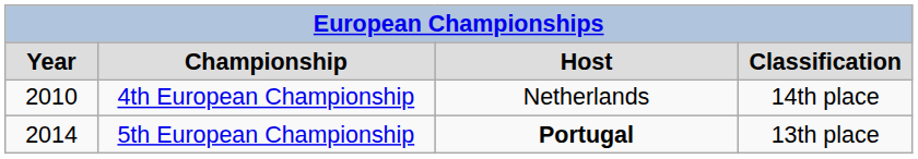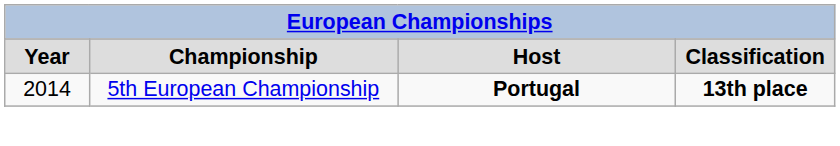 <table class="wikitable" style=font-size:90%>
 <tr align=center style="background:#B0C4DE;">
 <td colspan=4><strong><a href='#'>European Championships</a></strong></td>
 </tr>
 <tr align=center bgcolor="#dddddd">
 <td width=50><strong>Year</strong></td>
 <td width=200><strong>Championship</strong></td>
 <td width=180><strong>Host</strong></td>
 <td width=100><strong>Classification</strong></td>
 </tr>
 <tr align=center>
-<td>2010</td>
-<td><a href='#'>4th European Championship</a></td>
-<td>Netherlands</td>
-<td align="center">14th place</td>
-</tr>
-<tr align=center>
 <td>2014</td>
 <td><a href='#'>5th European Championship</a></td>
 <td><strong>Portugal</strong></td>
-<td align="center">13th place</td>
+<td align="center"><strong>13th place</strong></td>
 </tr>
 </table>
